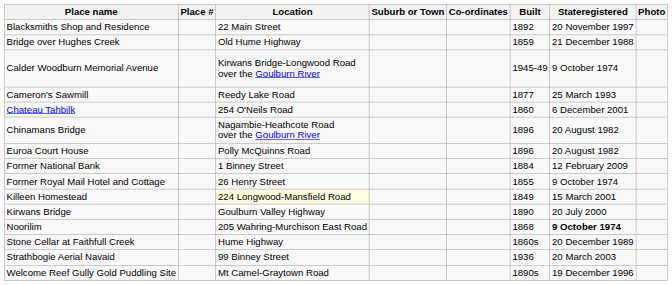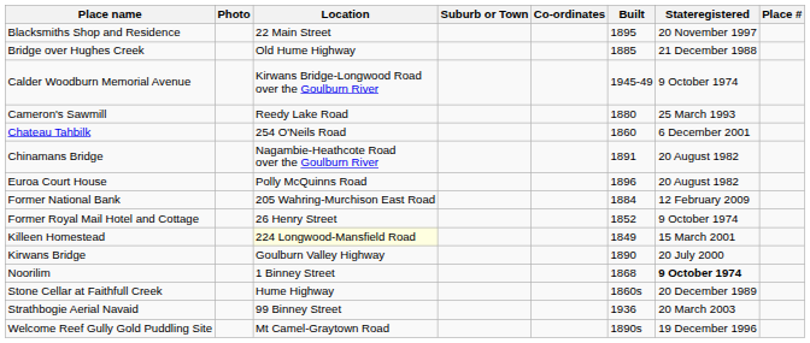 <table class="wikitable sortable">
 <tr>
 <th>Place name</th>
-<th>Place #</th>
+<th class="unsortable">Photo</th>
 <th>Location</th>
 <th>Suburb or Town</th>
 <th>Co-ordinates</th>
 <th>Built</th>
 <th>Stateregistered</th>
-<th class="unsortable">Photo</th>
+<th>Place #</th>
 </tr>
 <tr>
 <td>Blacksmiths Shop and Residence</td>
 <td></td>
 <td>22 Main Street</td>
 <td></td>
 <td></td>
-<td> 1892</td>
+<td> 1895</td>
 <td>20 November 1997</td>
 <td></td>
 </tr>
 <tr>
 <td>Bridge over Hughes Creek</td>
 <td></td>
 <td>Old Hume Highway</td>
 <td></td>
 <td></td>
-<td>1859</td>
+<td>1885</td>
 <td>21 December 1988</td>
 <td></td>
 </tr>
 <tr>
 <td>Calder Woodburn Memorial Avenue</td>
 <td></td>
 <td>Kirwans Bridge-Longwood Road<br>over the <a href='#'>Goulburn River</a></td>
 <td><br><br><br></td>
 <td></td>
 <td>1945-49</td>
 <td>9 October 1974</td>
 <td></td>
 </tr>
 <tr>
 <td>Cameron's Sawmill</td>
 <td></td>
 <td>Reedy Lake Road</td>
 <td></td>
 <td></td>
-<td>1877</td>
+<td>1880</td>
 <td>25 March 1993</td>
 <td></td>
 </tr>
 <tr>
 <td><a href='#'>Chateau Tahbilk</a></td>
 <td></td>
 <td>254 O'Neils Road</td>
 <td></td>
 <td></td>
 <td>1860</td>
 <td>6 December 2001</td>
 <td></td>
 </tr>
 <tr>
 <td>Chinamans Bridge</td>
 <td></td>
 <td>Nagambie-Heathcote Road<br>over the <a href='#'>Goulburn River</a></td>
 <td></td>
 <td></td>
-<td>1896</td>
+<td>1891</td>
 <td>20 August 1982</td>
 <td></td>
 </tr>
 <tr>
 <td>Euroa Court House</td>
 <td></td>
 <td>Polly McQuinns Road</td>
 <td></td>
 <td></td>
 <td>1896</td>
 <td>20 August 1982</td>
 <td></td>
 </tr>
 <tr>
 <td>Former National Bank</td>
 <td></td>
-<td>1 Binney Street</td>
+<td>205 Wahring-Murchison East Road</td>
 <td></td>
 <td></td>
 <td>1884</td>
 <td>12 February 2009</td>
 <td></td>
 </tr>
 <tr>
 <td>Former Royal Mail Hotel and Cottage</td>
 <td></td>
 <td>26 Henry Street</td>
 <td></td>
 <td></td>
-<td>1855</td>
+<td>1852</td>
 <td>9 October 1974</td>
 <td></td>
 </tr>
 <tr>
 <td>Killeen Homestead</td>
 <td></td>
 <td style="background: lightyellow;">224 Longwood-Mansfield Road</td>
 <td></td>
 <td></td>
 <td>1849</td>
 <td>15 March 2001</td>
 <td></td>
 </tr>
 <tr>
 <td>Kirwans Bridge</td>
 <td></td>
 <td>Goulburn Valley Highway</td>
 <td></td>
 <td></td>
 <td>1890</td>
 <td>20 July 2000</td>
 <td></td>
 </tr>
 <tr>
 <td>Noorilim</td>
 <td></td>
-<td>205 Wahring-Murchison East Road</td>
+<td>1 Binney Street</td>
 <td></td>
 <td></td>
 <td> 1868</td>
 <td><strong>9 October 1974</strong></td>
 <td></td>
 </tr>
 <tr>
 <td>Stone Cellar at Faithfull Creek</td>
 <td></td>
 <td>Hume Highway</td>
 <td></td>
 <td></td>
 <td>1860s</td>
 <td>20 December 1989</td>
 <td></td>
 </tr>
 <tr>
 <td>Strathbogie Aerial Navaid</td>
 <td></td>
 <td>99 Binney Street</td>
 <td></td>
 <td></td>
 <td>1936</td>
 <td>20 March 2003</td>
 <td></td>
 </tr>
 <tr>
 <td>Welcome Reef Gully Gold Puddling Site</td>
 <td></td>
 <td>Mt Camel-Graytown Road</td>
 <td></td>
 <td></td>
 <td>1890s</td>
 <td>19 December 1996</td>
 <td></td>
 </tr>
 </table>
